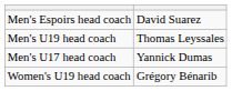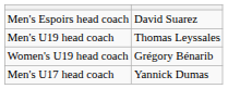 <table class="wikitable plainrowheaders sortable" style="text-align:left">
 <tr>
 <th></th>
 <th></th>
 </tr>
 <tr>
 <td>Men's Espoirs head coach</td>
 <td> David Suarez</td>
 </tr>
 <tr>
 <td>Men's U19 head coach</td>
 <td> Thomas Leyssales</td>
 </tr>
 <tr>
+<td>Women's U19 head coach</td>
+<td> Grégory Bénarib</td>
+</tr>
+<tr>
 <td>Men's U17 head coach</td>
 <td> Yannick Dumas</td>
 </tr>
-<tr>
-<td>Women's U19 head coach</td>
-<td> Grégory Bénarib</td>
-</tr>
 </table>
